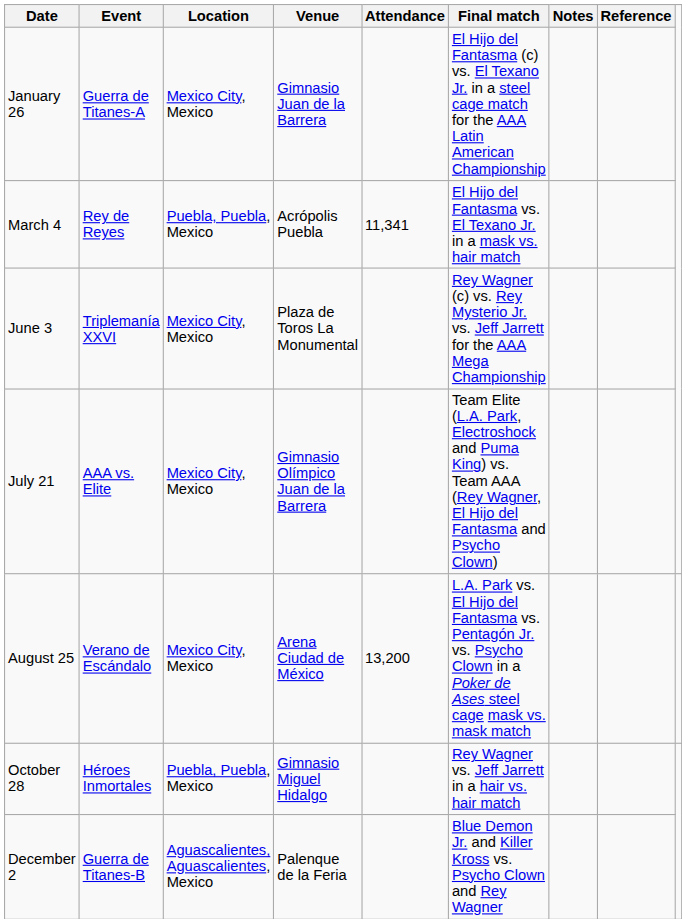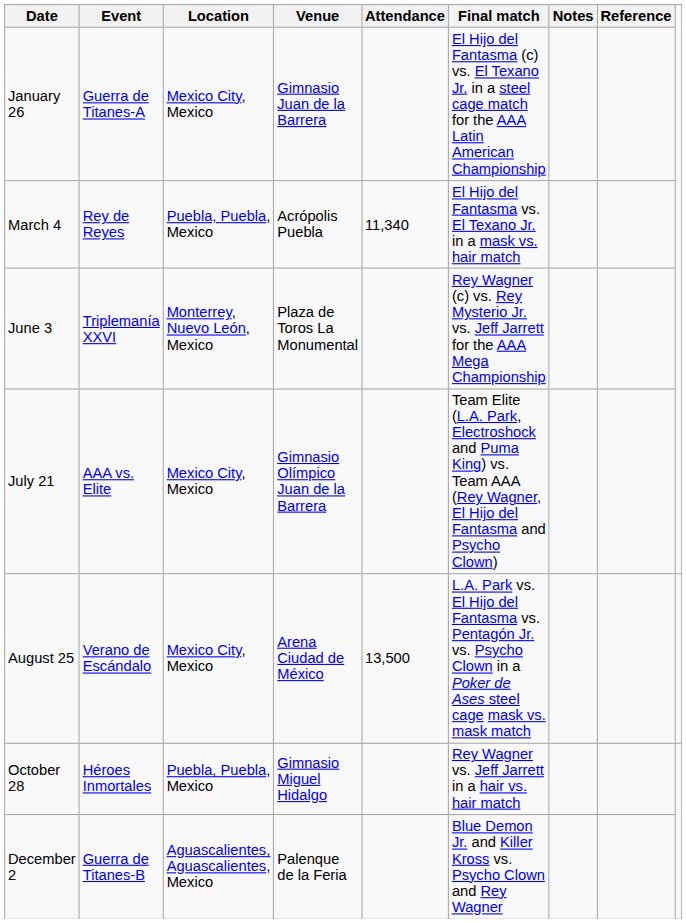 <table class="wikitable" style="font-size:85%;">
 <tr>
 <th>Date</th>
 <th>Event</th>
 <th>Location</th>
 <th>Venue</th>
 <th>Attendance</th>
 <th>Final match</th>
 <th>Notes</th>
 <th>Reference</th>
 </tr>
 <tr>
 <td>January 26</td>
 <td><a href='#'>Guerra de Titanes-A</a></td>
 <td><a href='#'>Mexico City</a>, Mexico</td>
 <td><a href='#'>Gimnasio Juan de la Barrera</a></td>
 <td></td>
 <td><a href='#'>El Hijo del Fantasma</a> (c) vs. <a href='#'>El Texano Jr.</a> in a <a href='#'>steel cage match</a> for the <a href='#'>AAA Latin American Championship</a></td>
 <td></td>
 <td></td>
 </tr>
 <tr>
 <td>March 4</td>
 <td><a href='#'>Rey de Reyes</a></td>
 <td><a href='#'>Puebla, Puebla</a>, Mexico</td>
 <td>Acrópolis Puebla</td>
-<td>11,341</td>
+<td>11,340</td>
 <td><a href='#'>El Hijo del Fantasma</a> vs. <a href='#'>El Texano Jr.</a> in a <a href='#'>mask vs. hair match</a></td>
 <td></td>
 <td></td>
 </tr>
 <tr>
 <td>June 3</td>
 <td><a href='#'>Triplemanía XXVI</a></td>
-<td><a href='#'>Mexico City</a>, Mexico</td>
+<td><a href='#'>Monterrey</a>, <a href='#'>Nuevo León</a>, Mexico</td>
 <td>Plaza de Toros La Monumental</td>
 <td></td>
 <td><a href='#'>Rey Wagner</a> (c) vs. <a href='#'>Rey Mysterio Jr.</a> vs. <a href='#'>Jeff Jarrett</a> for the <a href='#'>AAA Mega Championship</a></td>
 <td></td>
 <td></td>
 </tr>
 <tr>
 <td>July 21</td>
 <td><a href='#'>AAA vs. Elite</a></td>
 <td><a href='#'>Mexico City</a>, Mexico</td>
 <td><a href='#'>Gimnasio Olímpico Juan de la Barrera</a></td>
 <td></td>
 <td>Team Elite (<a href='#'>L.A. Park</a>, <a href='#'>Electroshock</a> and <a href='#'>Puma King</a>) vs. Team AAA (<a href='#'>Rey Wagner</a>, <a href='#'>El Hijo del Fantasma</a> and <a href='#'>Psycho Clown</a>)</td>
 <td></td>
 <td></td>
 </tr>
 <tr>
 <td>August 25</td>
 <td><a href='#'>Verano de Escándalo</a></td>
 <td><a href='#'>Mexico City</a>, Mexico</td>
 <td><a href='#'>Arena Ciudad de México</a></td>
-<td>13,200</td>
+<td>13,500</td>
 <td><a href='#'>L.A. Park</a> vs. <a href='#'>El Hijo del Fantasma</a> vs. <a href='#'>Pentagón Jr.</a> vs. <a href='#'>Psycho Clown</a> in a <a href='#'><em>Poker de Ases</em> steel cage</a> <a href='#'>mask vs. mask match</a></td>
 <td></td>
 <td></td>
 <td></td>
 </tr>
 <tr>
 <td>October 28</td>
 <td><a href='#'>Héroes Inmortales</a></td>
 <td><a href='#'>Puebla, Puebla</a>, Mexico</td>
 <td><a href='#'>Gimnasio Miguel Hidalgo</a></td>
 <td></td>
 <td><a href='#'>Rey Wagner</a> vs. <a href='#'>Jeff Jarrett</a> in a <a href='#'>hair vs. hair match</a></td>
 <td></td>
 <td></td>
 </tr>
 <tr>
 <td>December 2</td>
 <td><a href='#'>Guerra de Titanes-B</a></td>
 <td><a href='#'>Aguascalientes, Aguascalientes</a>, Mexico</td>
 <td>Palenque de la Feria</td>
 <td></td>
 <td><a href='#'>Blue Demon Jr.</a> and <a href='#'>Killer Kross</a> vs. <a href='#'>Psycho Clown</a> and <a href='#'>Rey Wagner</a></td>
 <td></td>
 <td></td>
 </tr>
 </table>
